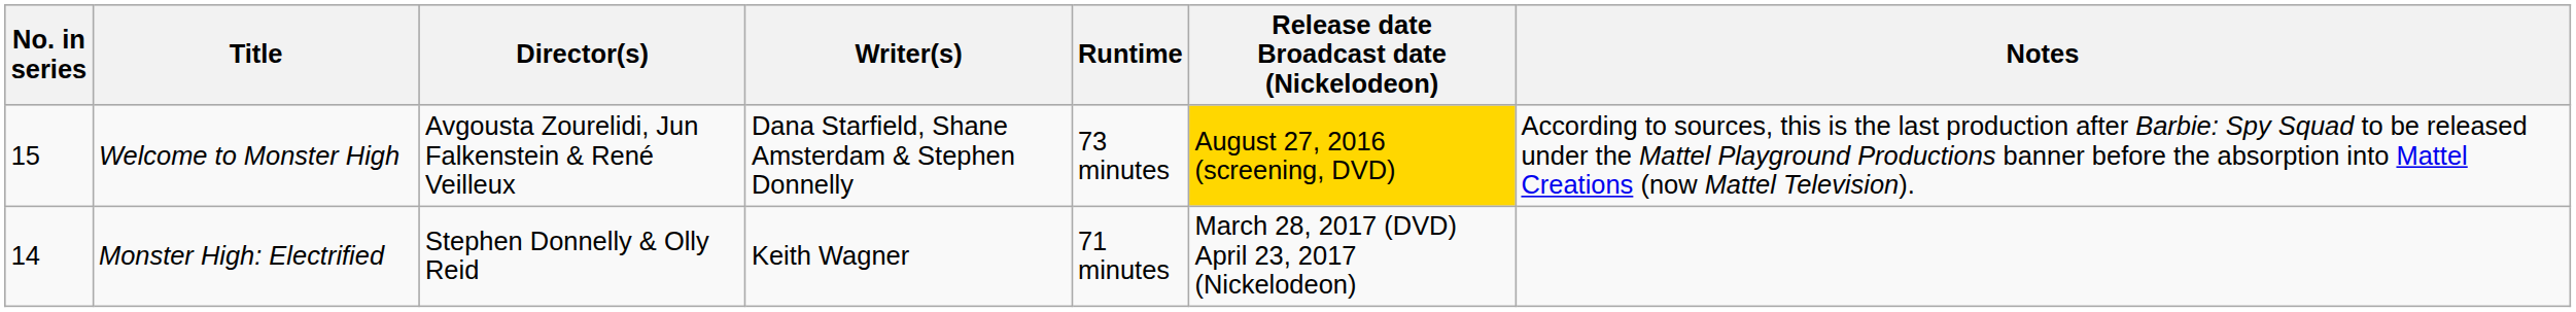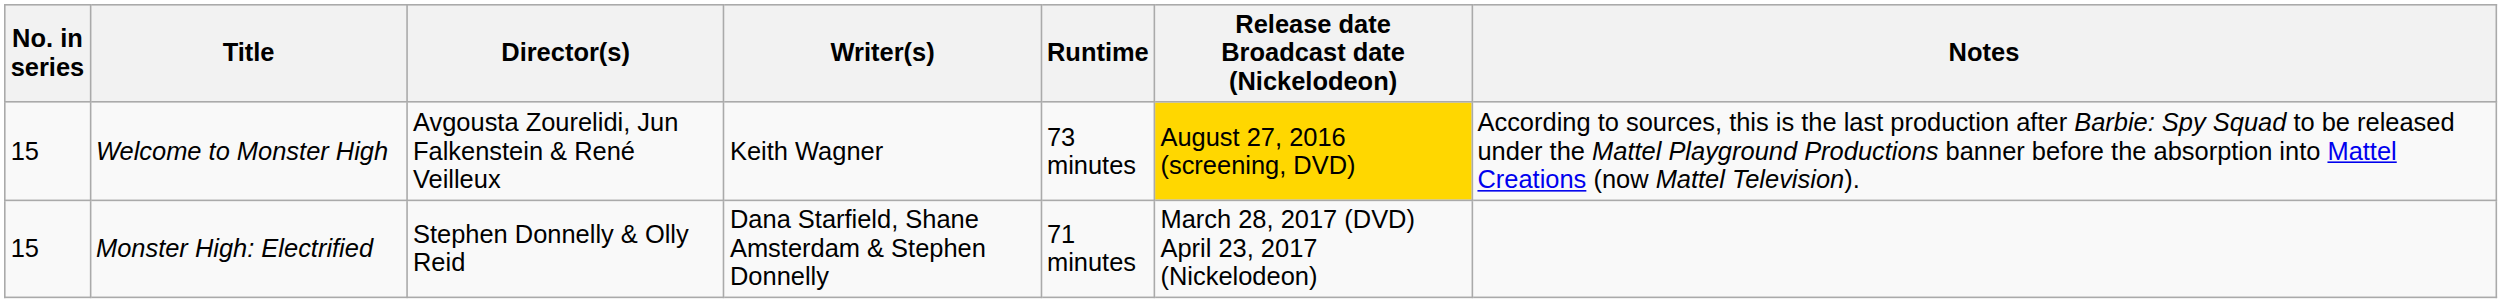 <table class="wikitable sortable">
 <tr>
 <th style="width: 1em;">No. in series</th>
 <th style="width: 12em;">Title</th>
 <th style="width: 12em;">Director(s)</th>
 <th style="width: 12em;">Writer(s)</th>
 <th style="width: 3em;">Runtime</th>
 <th style="width: 12em;">Release date<br>Broadcast date (Nickelodeon)</th>
 <th>Notes</th>
 </tr>
 <tr>
 <td>15</td>
 <td><em>Welcome to Monster High</em></td>
 <td>Avgousta Zourelidi, Jun Falkenstein & René Veilleux</td>
-<td>Dana Starfield, Shane Amsterdam & Stephen Donnelly</td>
+<td>Keith Wagner</td>
 <td>73 minutes</td>
 <td style="background: gold;">August 27, 2016 (screening, DVD)</td>
 <td>According to sources, this is the last production after <em>Barbie: Spy Squad</em> to be released under the <em>Mattel Playground Productions</em> banner before the absorption into <a href='#'>Mattel Creations</a> (now <em>Mattel Television</em>).</td>
 </tr>
 <tr>
-<td>14</td>
+<td>15</td>
 <td><em>Monster High: Electrified</em></td>
 <td>Stephen Donnelly & Olly Reid</td>
-<td>Keith Wagner</td>
+<td>Dana Starfield, Shane Amsterdam & Stephen Donnelly</td>
 <td>71 minutes</td>
 <td>March 28, 2017 (DVD)<br>April 23, 2017 (Nickelodeon)</td>
 <td></td>
 </tr>
 </table>
